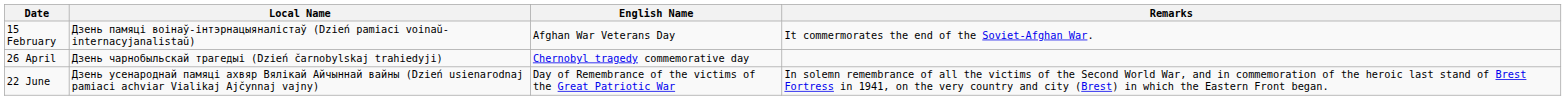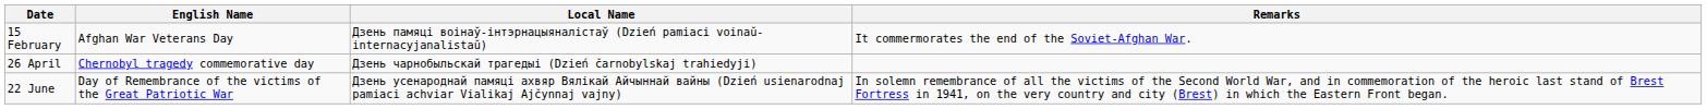 <table class="wikitable">
 <tr>
 <th>Date</th>
+<th>English Name</th>
 <th>Local Name</th>
-<th>English Name</th>
 <th>Remarks</th>
 </tr>
 <tr>
 <td>15 February</td>
+<td>Afghan War Veterans Day</td>
 <td>Дзень памяці воінаў-інтэрнацыяналістаў (Dzień pamiaci voinaŭ-internacyjanalistaŭ)</td>
-<td>Afghan War Veterans Day</td>
 <td>It commermorates the end of the <a href='#'>Soviet-Afghan War</a>.</td>
 </tr>
 <tr>
 <td>26 April</td>
+<td><a href='#'>Chernobyl tragedy</a> commemorative day</td>
 <td>Дзень чарнобыльскай трагедыі (Dzień čarnobylskaj trahiedyji)</td>
-<td><a href='#'>Chernobyl tragedy</a> commemorative day</td>
 <td></td>
 </tr>
 <tr>
 <td>22 June</td>
+<td>Day of Remembrance of the victims of the <a href='#'>Great Patriotic War</a></td>
 <td>Дзень усенароднай памяці ахвяр Вялікай Айчыннай вайны (Dzień usienarodnaj pamiaci achviar Vialikaj Ajčynnaj vajny)</td>
-<td>Day of Remembrance of the victims of the <a href='#'>Great Patriotic War</a></td>
 <td>In solemn remembrance of all the victims of the Second World War, and in commemoration of the heroic last stand of <a href='#'>Brest Fortress</a> in 1941, on the very country and city (<a href='#'>Brest</a>) in which the Eastern Front began.</td>
 </tr>
 </table>
